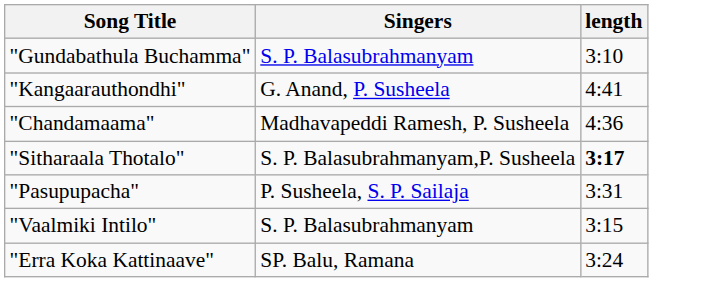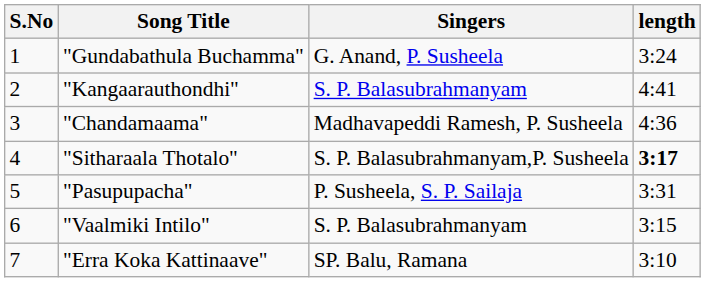 <table class="wikitable">
 <tr>
+<th>S.No</th>
 <th>Song Title</th>
 <th>Singers</th>
 <th>length</th>
 </tr>
 <tr>
+<td>1</td>
 <td>"Gundabathula Buchamma"</td>
-<td><a href='#'>S. P. Balasubrahmanyam</a></td>
-<td>3:10</td>
+<td>G. Anand, <a href='#'>P. Susheela</a></td>
+<td>3:24</td>
 </tr>
 <tr>
+<td>2</td>
 <td>"Kangaarauthondhi"</td>
-<td>G. Anand, <a href='#'>P. Susheela</a></td>
+<td><a href='#'>S. P. Balasubrahmanyam</a></td>
 <td>4:41</td>
 </tr>
 <tr>
+<td>3</td>
 <td>"Chandamaama"</td>
 <td>Madhavapeddi Ramesh, P. Susheela</td>
 <td>4:36</td>
 </tr>
 <tr>
+<td>4</td>
 <td>"Sitharaala Thotalo"</td>
 <td>S. P. Balasubrahmanyam,P. Susheela</td>
 <td><strong>3:17</strong></td>
 </tr>
 <tr>
+<td>5</td>
 <td>"Pasupupacha"</td>
 <td>P. Susheela, <a href='#'>S. P. Sailaja</a></td>
 <td>3:31</td>
 </tr>
 <tr>
+<td>6</td>
 <td>"Vaalmiki Intilo"</td>
 <td>S. P. Balasubrahmanyam</td>
 <td>3:15</td>
 </tr>
 <tr>
+<td>7</td>
 <td>"Erra Koka Kattinaave"</td>
 <td>SP. Balu, Ramana</td>
-<td>3:24</td>
+<td>3:10</td>
 </tr>
 </table>
